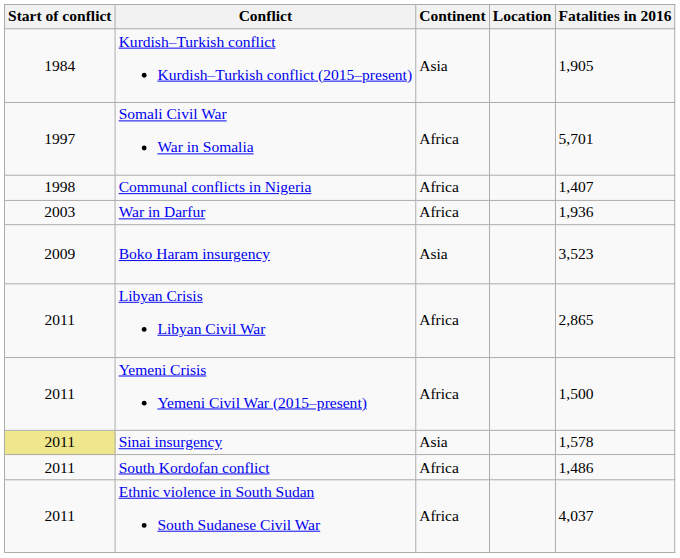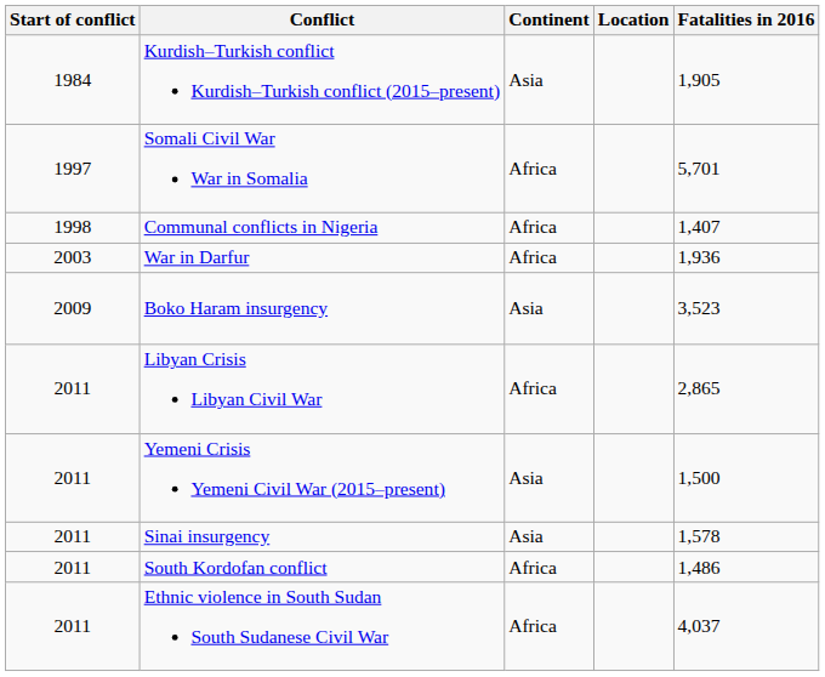 <table class="wikitable sortable">
 <tr>
 <th>Start of conflict</th>
 <th>Conflict</th>
 <th>Continent</th>
 <th>Location</th>
 <th data-sort-type="number">Fatalities in 2016</th>
 </tr>
 <tr>
 <td align=center>1984</td>
 <td><a href='#'>Kurdish–Turkish conflict</a><br><ul><li><a href='#'>Kurdish–Turkish conflict (2015–present)</a></li></ul></td>
 <td>Asia</td>
 <td><br><br></td>
 <td> 1,905</td>
 </tr>
 <tr>
 <td align=center>1997</td>
 <td><a href='#'>Somali Civil War</a><br><ul><li><a href='#'>War in Somalia</a></li></ul></td>
 <td>Africa</td>
 <td><br> </td>
 <td> 5,701</td>
 </tr>
 <tr>
 <td align=center>1998</td>
 <td><a href='#'>Communal conflicts in Nigeria</a></td>
 <td>Africa</td>
 <td></td>
 <td> 1,407</td>
 </tr>
 <tr>
 <td align=center>2003</td>
 <td><a href='#'>War in Darfur</a></td>
 <td>Africa</td>
 <td></td>
 <td> 1,936</td>
 </tr>
 <tr>
 <td align=center>2009</td>
 <td><a href='#'>Boko Haram insurgency</a></td>
 <td>Asia</td>
 <td><br><br><br></td>
 <td> 3,523</td>
 </tr>
 <tr>
 <td align=center>2011</td>
 <td><a href='#'>Libyan Crisis</a><br><ul><li><a href='#'>Libyan Civil War</a></li></ul></td>
 <td>Africa</td>
 <td></td>
 <td> 2,865</td>
 </tr>
 <tr>
 <td align=center>2011</td>
 <td><a href='#'>Yemeni Crisis</a><br><ul><li><a href='#'>Yemeni Civil War (2015–present)</a></li></ul></td>
-<td>Africa</td>
+<td>Asia</td>
 <td><br></td>
 <td> 1,500</td>
 </tr>
 <tr>
-<td align=center style="background: khaki;">2011</td>
+<td align=center>2011</td>
 <td><a href='#'>Sinai insurgency</a></td>
 <td>Asia</td>
 <td></td>
 <td> 1,578</td>
 </tr>
 <tr>
 <td align=center>2011</td>
 <td><a href='#'>South Kordofan conflict</a></td>
 <td>Africa</td>
 <td></td>
 <td> 1,486</td>
 </tr>
 <tr>
 <td align=center>2011</td>
 <td><a href='#'>Ethnic violence in South Sudan</a><br><ul><li><a href='#'>South Sudanese Civil War</a></li></ul></td>
 <td>Africa</td>
 <td><br></td>
 <td> 4,037</td>
 </tr>
 </table>
